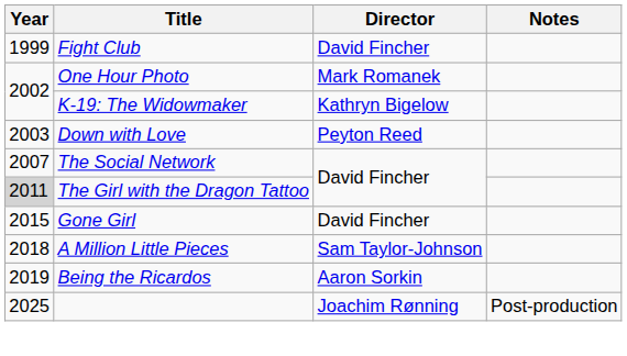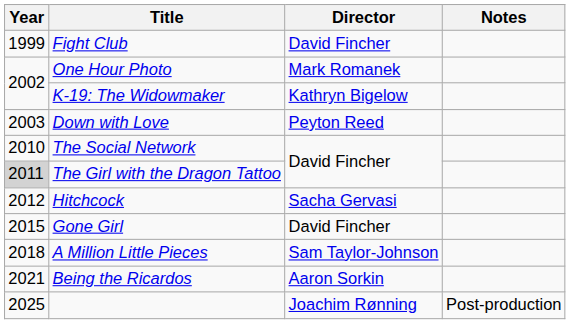 <table class="wikitable">
 <tr>
 <th>Year</th>
 <th>Title</th>
 <th>Director</th>
 <th>Notes</th>
 </tr>
 <tr>
 <td>1999</td>
 <td><em><a href='#'>Fight Club</a></em></td>
 <td><a href='#'>David Fincher</a></td>
 <td></td>
 </tr>
 <tr>
 <td rowspan=2>2002</td>
 <td><em><a href='#'>One Hour Photo</a></em></td>
 <td><a href='#'>Mark Romanek</a></td>
 <td></td>
 </tr>
 <tr>
 <td><em><a href='#'>K-19: The Widowmaker</a></em></td>
 <td><a href='#'>Kathryn Bigelow</a></td>
 <td></td>
 </tr>
 <tr>
 <td>2003</td>
 <td><em><a href='#'>Down with Love</a></em></td>
 <td><a href='#'>Peyton Reed</a></td>
 <td></td>
 </tr>
 <tr>
-<td>2007</td>
+<td>2010</td>
 <td><em><a href='#'>The Social Network</a></em></td>
 <td rowspan=2>David Fincher</td>
 <td></td>
 </tr>
 <tr>
 <td style="background: lightgrey;">2011</td>
 <td><em><a href='#'>The Girl with the Dragon Tattoo</a></em></td>
+<td></td>
+</tr>
+<tr>
+<td>2012</td>
+<td><em><a href='#'>Hitchcock</a></em></td>
+<td><a href='#'>Sacha Gervasi</a></td>
 <td></td>
 </tr>
 <tr>
 <td>2015</td>
 <td><em><a href='#'>Gone Girl</a></em></td>
 <td>David Fincher</td>
 <td></td>
 </tr>
 <tr>
 <td>2018</td>
 <td><em><a href='#'>A Million Little Pieces</a></em></td>
 <td><a href='#'>Sam Taylor-Johnson</a></td>
 <td></td>
 </tr>
 <tr>
-<td>2019</td>
+<td>2021</td>
 <td><em><a href='#'>Being the Ricardos</a></em></td>
 <td><a href='#'>Aaron Sorkin</a></td>
 <td></td>
 </tr>
 <tr>
 <td>2025</td>
 <td></td>
 <td><a href='#'>Joachim Rønning</a></td>
 <td>Post-production</td>
 </tr>
 </table>
